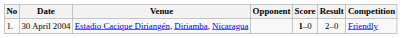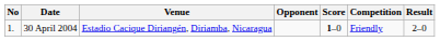 <table class="wikitable" style="font-size:85%;">
 <tr>
 <th>No</th>
 <th>Date</th>
 <th>Venue</th>
 <th>Opponent</th>
 <th>Score</th>
+<th>Competition</th>
 <th>Result</th>
-<th>Competition</th>
 </tr>
 <tr>
 <td>1.</td>
 <td>30 April 2004</td>
 <td><a href='#'>Estadio Cacique Diriangén</a>, <a href='#'>Diriamba</a>, <a href='#'>Nicaragua</a></td>
 <td></td>
 <td align=center><strong>1</strong>–0</td>
+<td><a href='#'>Friendly</a></td>
 <td align=center>2–0</td>
-<td><a href='#'>Friendly</a></td>
 </tr>
 </table>
